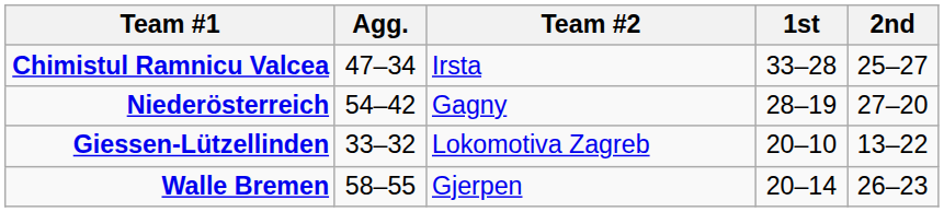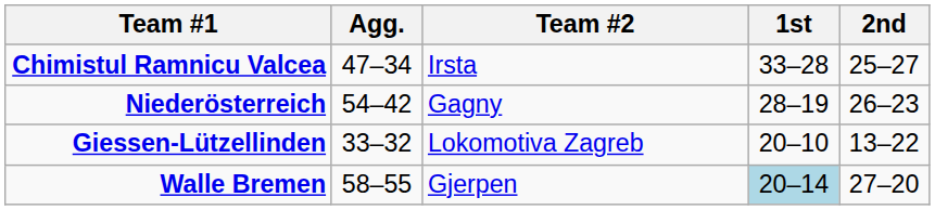 <table class=wikitable style="text-align:center">
 <tr>
 <th width=200>Team #1</th>
 <th width=50>Agg.</th>
 <th width=200>Team #2</th>
 <th width=50>1st</th>
 <th width=50>2nd</th>
 </tr>
 <tr>
 <td align=right><strong><a href='#'>Chimistul Ramnicu Valcea</a></strong> </td>
 <td>47–34</td>
 <td align=left> <a href='#'>Irsta</a></td>
 <td align=center>33–28</td>
 <td align=center>25–27</td>
 </tr>
 <tr>
 <td align=right><strong><a href='#'>Niederösterreich</a></strong> </td>
 <td>54–42</td>
 <td align=left> <a href='#'>Gagny</a></td>
 <td align=center>28–19</td>
-<td align=center>27–20</td>
+<td align=center>26–23</td>
 </tr>
 <tr>
 <td align=right><strong><a href='#'>Giessen-Lützellinden</a></strong> </td>
 <td>33–32</td>
 <td align=left> <a href='#'>Lokomotiva Zagreb</a></td>
 <td align=center>20–10</td>
 <td align=center>13–22</td>
 </tr>
 <tr>
 <td align=right><strong><a href='#'>Walle Bremen</a></strong> </td>
 <td>58–55</td>
 <td align=left> <a href='#'>Gjerpen</a></td>
-<td align=center>20–14</td>
-<td align=center>26–23</td>
+<td align=center style="background: lightblue;">20–14</td>
+<td align=center>27–20</td>
 </tr>
 </table>
